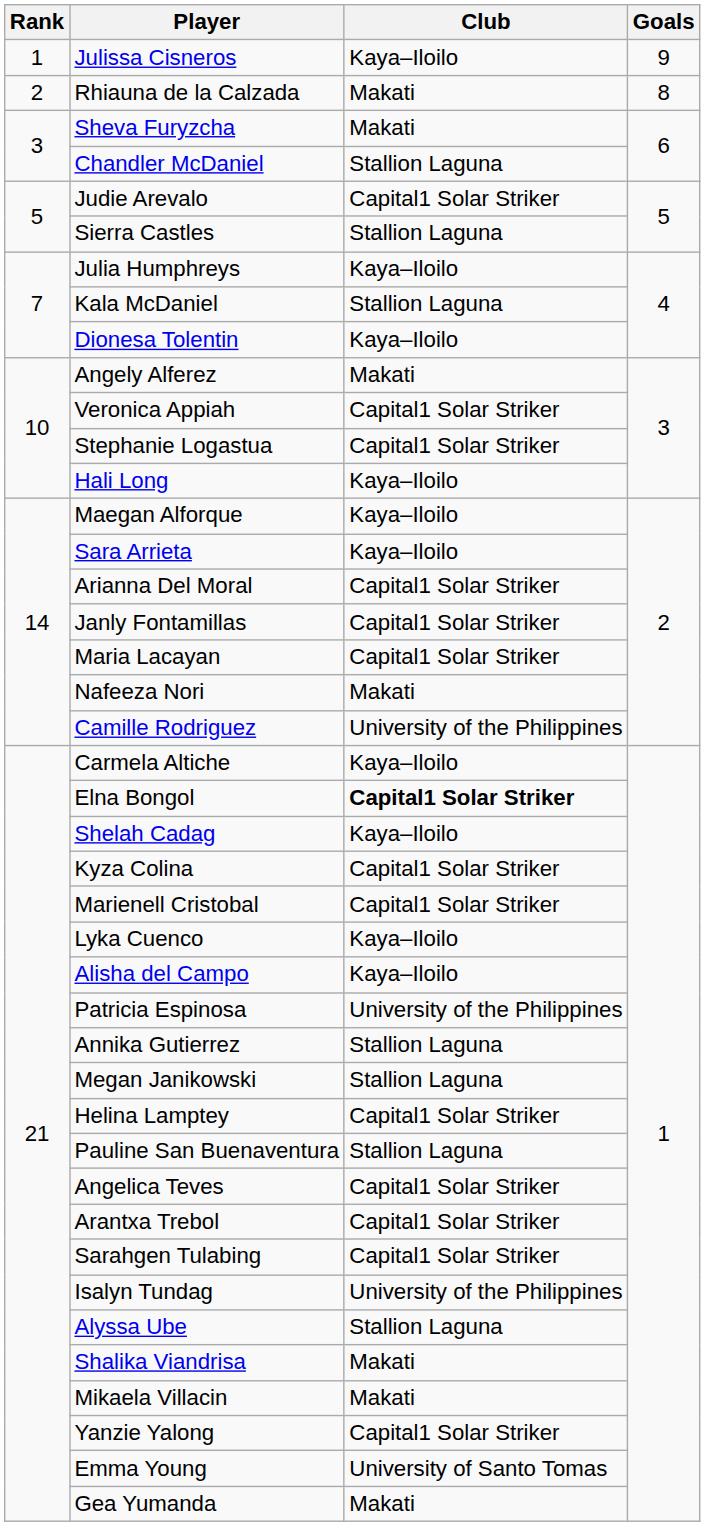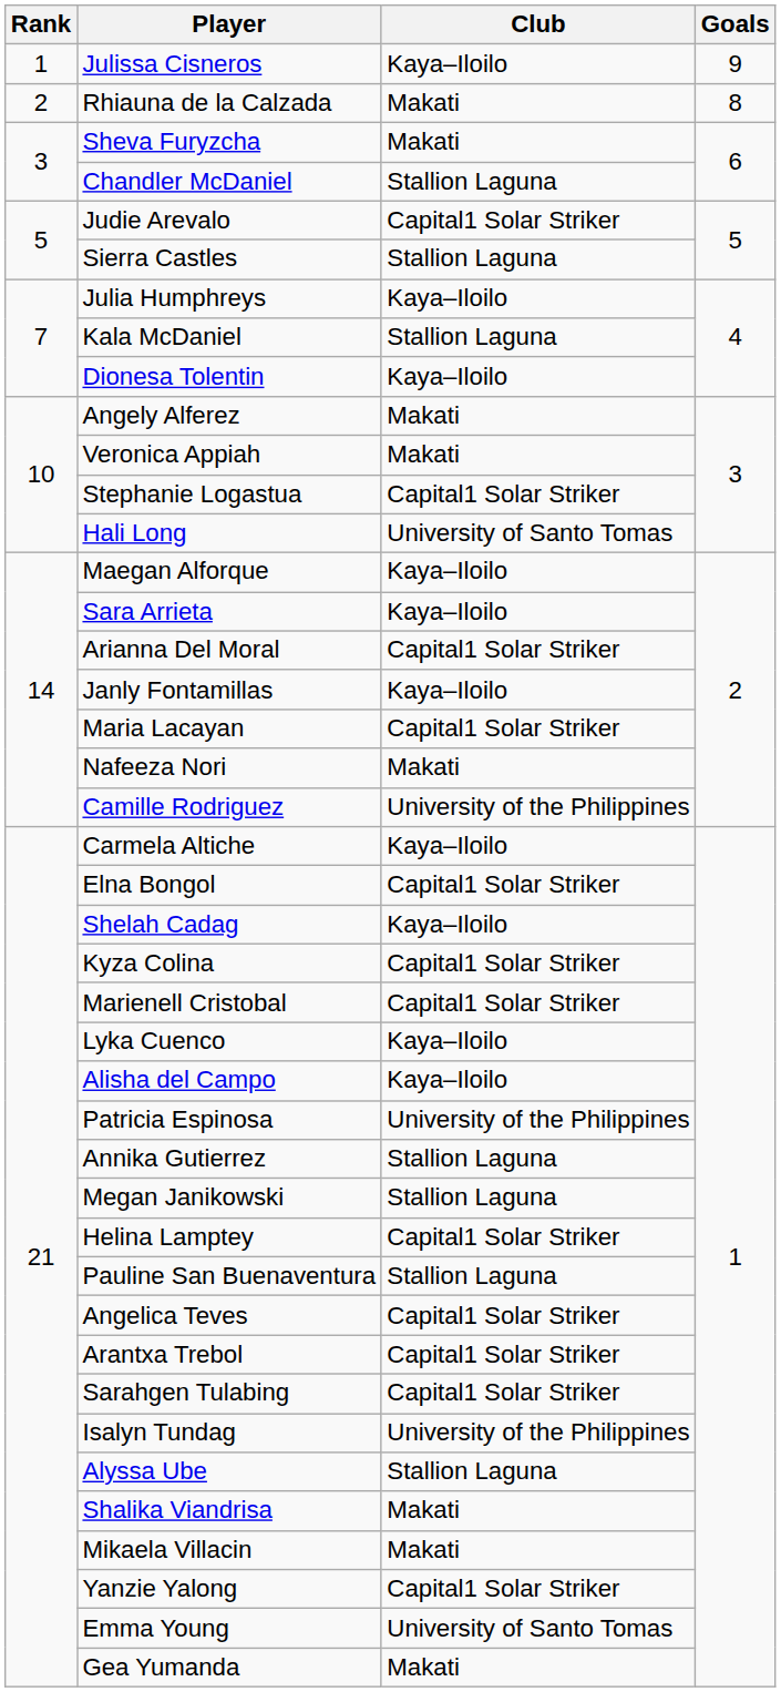 <table class="wikitable" style="text-align:center">
 <tr>
 <th>Rank</th>
 <th>Player</th>
 <th>Club</th>
 <th>Goals</th>
 </tr>
 <tr>
 <td rowspan=1>1</td>
 <td align="left"> <a href='#'>Julissa Cisneros</a></td>
 <td align="left">Kaya–Iloilo</td>
 <td rowspan=1>9</td>
 </tr>
 <tr>
 <td rowspan=1>2</td>
 <td align="left"> Rhiauna de la Calzada</td>
 <td align="left">Makati</td>
 <td rowspan=1>8</td>
 </tr>
 <tr>
 <td rowspan=2>3</td>
 <td align="left"> <a href='#'>Sheva Furyzcha</a></td>
 <td align="left">Makati</td>
 <td rowspan=2>6</td>
 </tr>
 <tr>
 <td align="left"> <a href='#'>Chandler McDaniel</a></td>
 <td align="left">Stallion Laguna</td>
 </tr>
 <tr>
 <td rowspan=2>5</td>
 <td align="left"> Judie Arevalo</td>
 <td align="left">Capital1 Solar Striker</td>
 <td rowspan=2>5</td>
 </tr>
 <tr>
 <td align="left"> Sierra Castles</td>
 <td align="left">Stallion Laguna</td>
 </tr>
 <tr>
 <td rowspan=3>7</td>
 <td align="left"> Julia Humphreys</td>
 <td align="left">Kaya–Iloilo</td>
 <td rowspan=3>4</td>
 </tr>
 <tr>
 <td align="left"> Kala McDaniel</td>
 <td align="left">Stallion Laguna</td>
 </tr>
 <tr>
 <td align="left"> <a href='#'>Dionesa Tolentin</a></td>
 <td align="left">Kaya–Iloilo</td>
 </tr>
 <tr>
 <td rowspan=4>10</td>
 <td align="left"> Angely Alferez</td>
 <td align="left">Makati</td>
 <td rowspan=4>3</td>
 </tr>
 <tr>
 <td align="left"> Veronica Appiah</td>
-<td align="left">Capital1 Solar Striker</td>
+<td align="left">Makati</td>
 </tr>
 <tr>
 <td align="left"> Stephanie Logastua</td>
 <td align="left">Capital1 Solar Striker</td>
 </tr>
 <tr>
 <td align="left"> <a href='#'>Hali Long</a></td>
-<td align="left">Kaya–Iloilo</td>
+<td align="left">University of Santo Tomas</td>
 </tr>
 <tr>
 <td rowspan=7>14</td>
 <td align="left"> Maegan Alforque</td>
 <td align="left">Kaya–Iloilo</td>
 <td rowspan=7>2</td>
 </tr>
 <tr>
 <td align="left"> <a href='#'>Sara Arrieta</a></td>
 <td align="left">Kaya–Iloilo</td>
 </tr>
 <tr>
 <td align="left"> Arianna Del Moral</td>
 <td align="left">Capital1 Solar Striker</td>
 </tr>
 <tr>
 <td align="left"> Janly Fontamillas</td>
-<td align="left">Capital1 Solar Striker</td>
+<td align="left">Kaya–Iloilo</td>
 </tr>
 <tr>
 <td align="left"> Maria Lacayan</td>
 <td align="left">Capital1 Solar Striker</td>
 </tr>
 <tr>
 <td align="left"> Nafeeza Nori</td>
 <td align="left">Makati</td>
 </tr>
 <tr>
 <td align="left"> <a href='#'>Camille Rodriguez</a></td>
 <td align="left">University of the Philippines</td>
 </tr>
 <tr>
 <td rowspan=22>21</td>
 <td align="left"> Carmela Altiche</td>
 <td align="left">Kaya–Iloilo</td>
 <td rowspan=22>1</td>
 </tr>
 <tr>
 <td align="left"> Elna Bongol</td>
-<td align="left"><strong>Capital1 Solar Striker</strong></td>
+<td align="left">Capital1 Solar Striker</td>
 </tr>
 <tr>
 <td align="left"> <a href='#'>Shelah Cadag</a></td>
 <td align="left">Kaya–Iloilo</td>
 </tr>
 <tr>
 <td align="left"> Kyza Colina</td>
 <td align="left">Capital1 Solar Striker</td>
 </tr>
 <tr>
 <td align="left"> Marienell Cristobal</td>
 <td align="left">Capital1 Solar Striker</td>
 </tr>
 <tr>
 <td align="left"> Lyka Cuenco</td>
 <td align="left">Kaya–Iloilo</td>
 </tr>
 <tr>
 <td align="left"> <a href='#'>Alisha del Campo</a></td>
 <td align="left">Kaya–Iloilo</td>
 </tr>
 <tr>
 <td align="left"> Patricia Espinosa</td>
 <td align="left">University of the Philippines</td>
 </tr>
 <tr>
 <td align="left"> Annika Gutierrez</td>
 <td align="left">Stallion Laguna</td>
 </tr>
 <tr>
 <td align="left"> Megan Janikowski</td>
 <td align="left">Stallion Laguna</td>
 </tr>
 <tr>
 <td align="left"> Helina Lamptey</td>
 <td align="left">Capital1 Solar Striker</td>
 </tr>
 <tr>
 <td align="left"> Pauline San Buenaventura</td>
 <td align="left">Stallion Laguna</td>
 </tr>
 <tr>
 <td align="left"> Angelica Teves</td>
 <td align="left">Capital1 Solar Striker</td>
 </tr>
 <tr>
 <td align="left"> Arantxa Trebol</td>
 <td align="left">Capital1 Solar Striker</td>
 </tr>
 <tr>
 <td align="left"> Sarahgen Tulabing</td>
 <td align="left">Capital1 Solar Striker</td>
 </tr>
 <tr>
 <td align="left"> Isalyn Tundag</td>
 <td align="left">University of the Philippines</td>
 </tr>
 <tr>
 <td align="left"> <a href='#'>Alyssa Ube</a></td>
 <td align="left">Stallion Laguna</td>
 </tr>
 <tr>
 <td align="left"> <a href='#'>Shalika Viandrisa</a></td>
 <td align="left">Makati</td>
 </tr>
 <tr>
 <td align="left"> Mikaela Villacin</td>
 <td align="left">Makati</td>
 </tr>
 <tr>
 <td align="left"> Yanzie Yalong</td>
 <td align="left">Capital1 Solar Striker</td>
 </tr>
 <tr>
 <td align="left"> Emma Young</td>
 <td align="left">University of Santo Tomas</td>
 </tr>
 <tr>
 <td align="left"> Gea Yumanda</td>
 <td align="left">Makati</td>
 </tr>
 </table>
